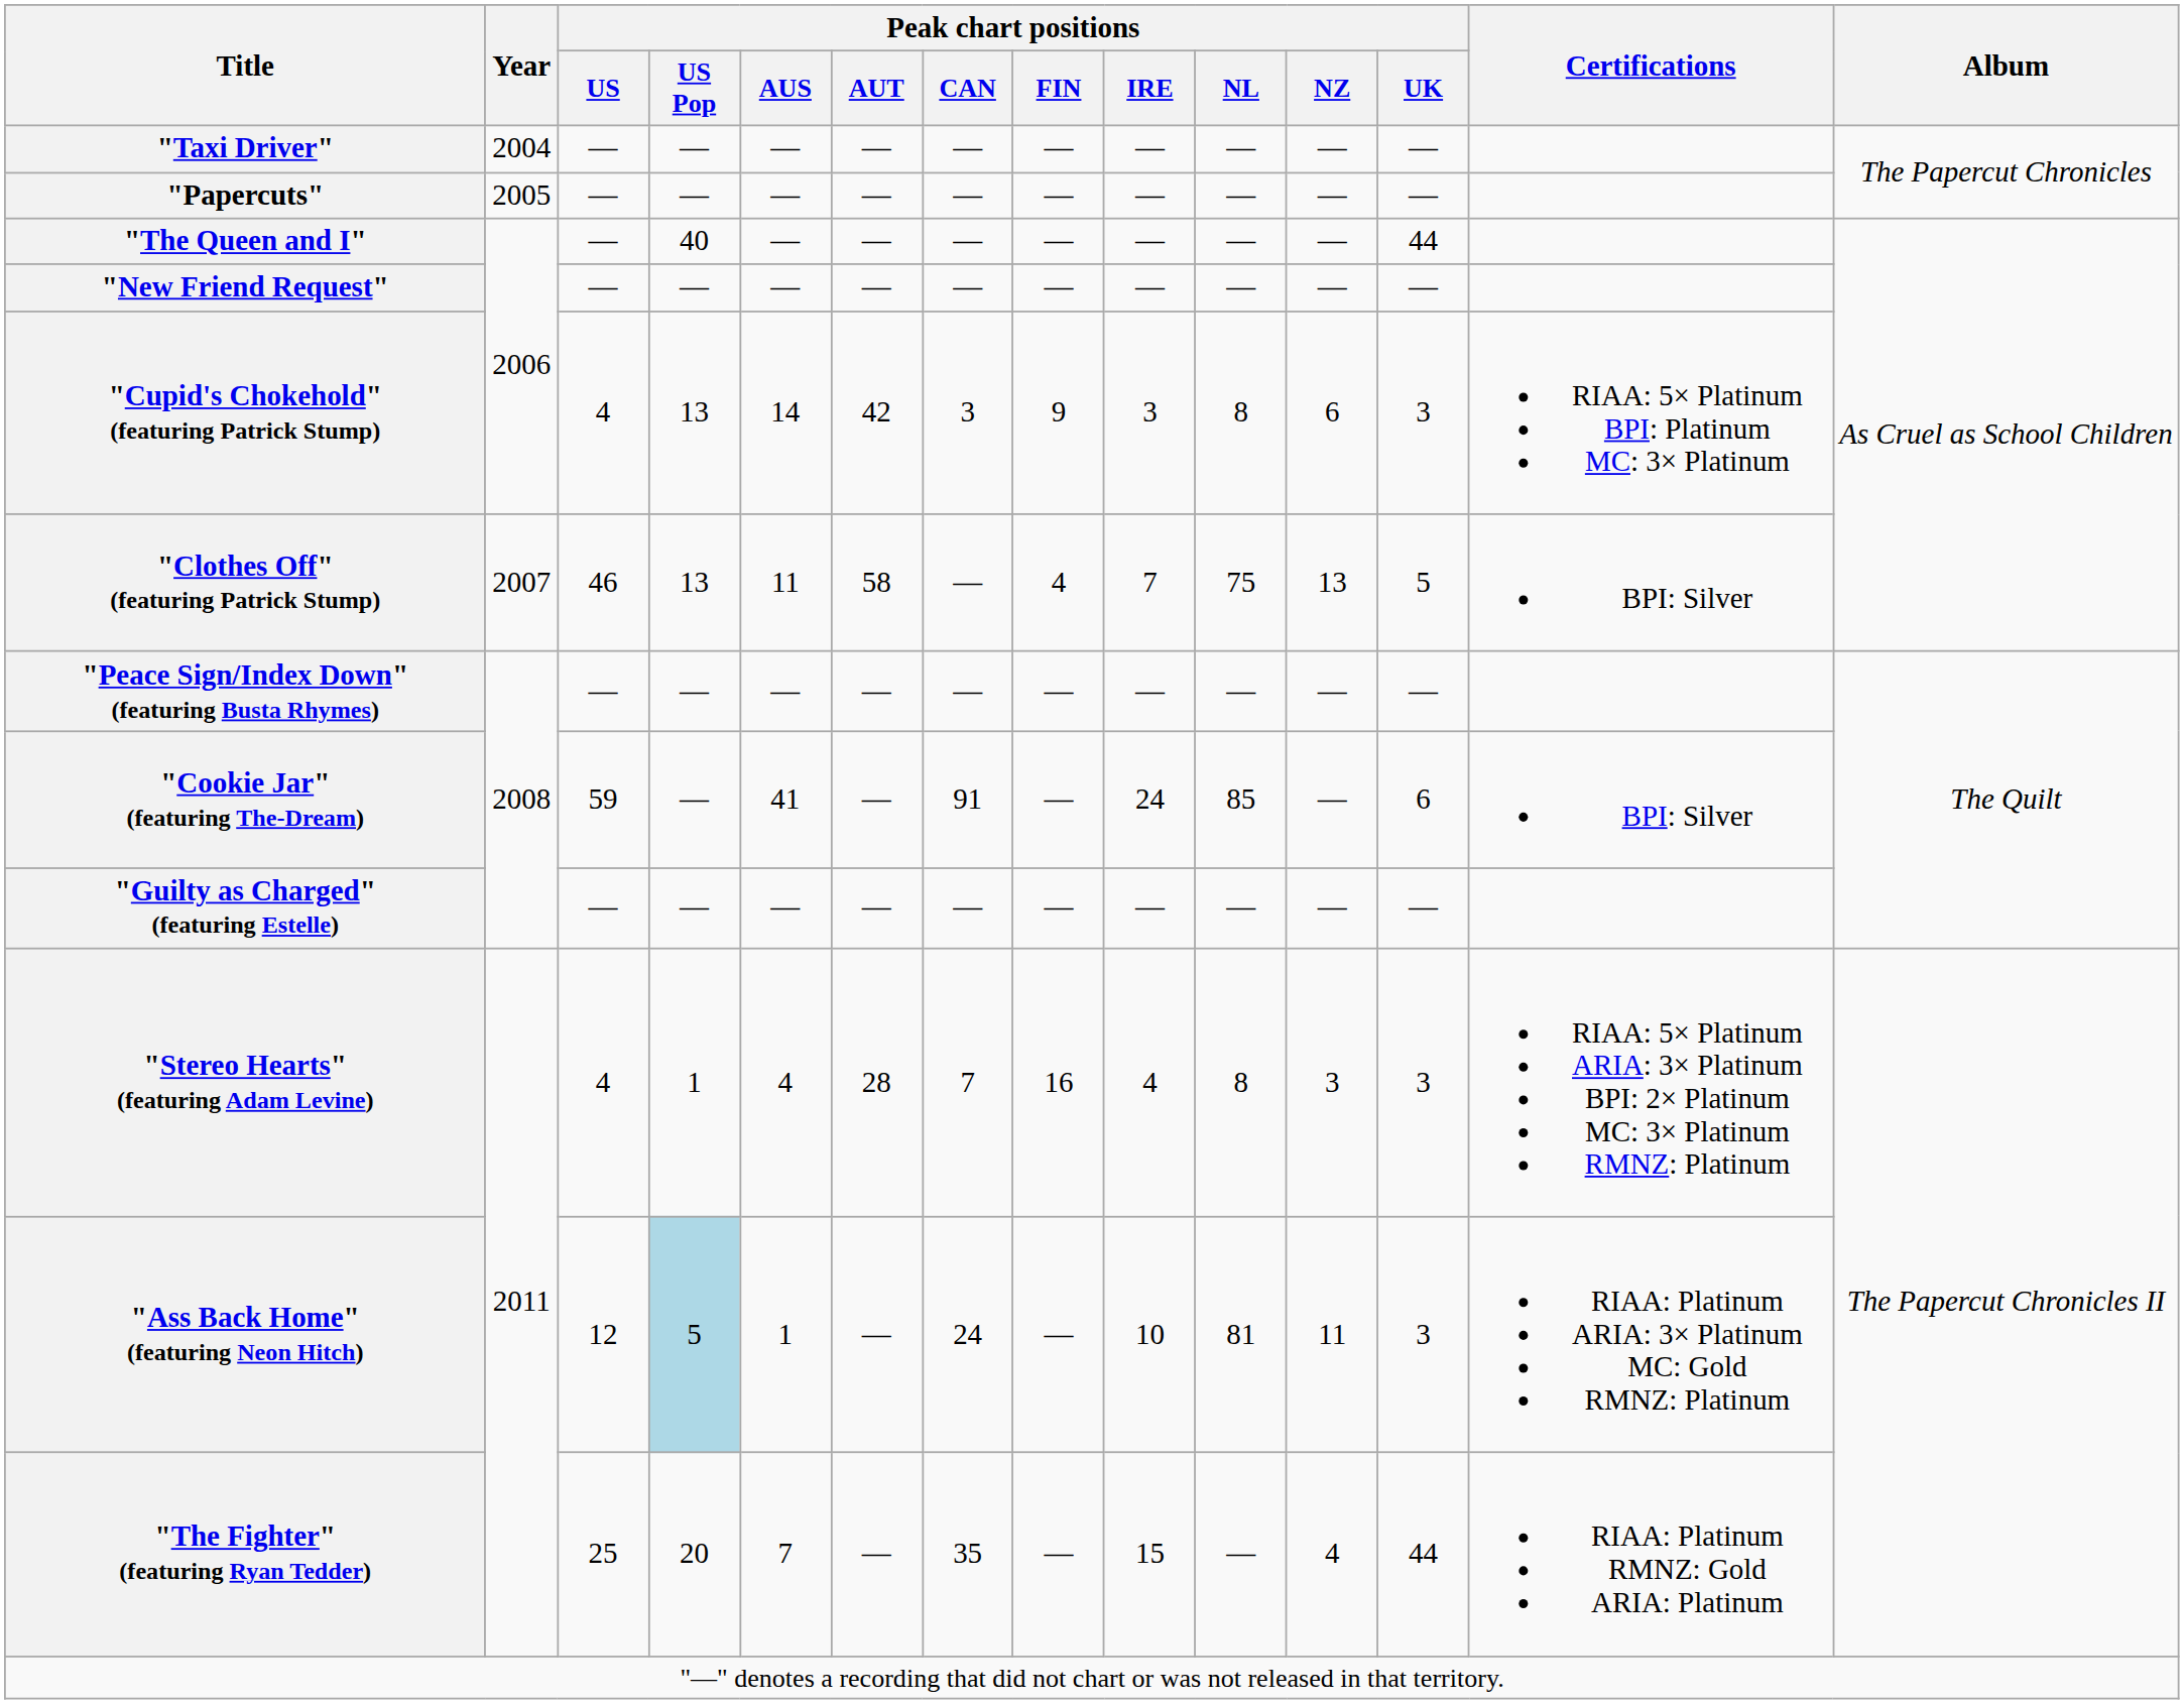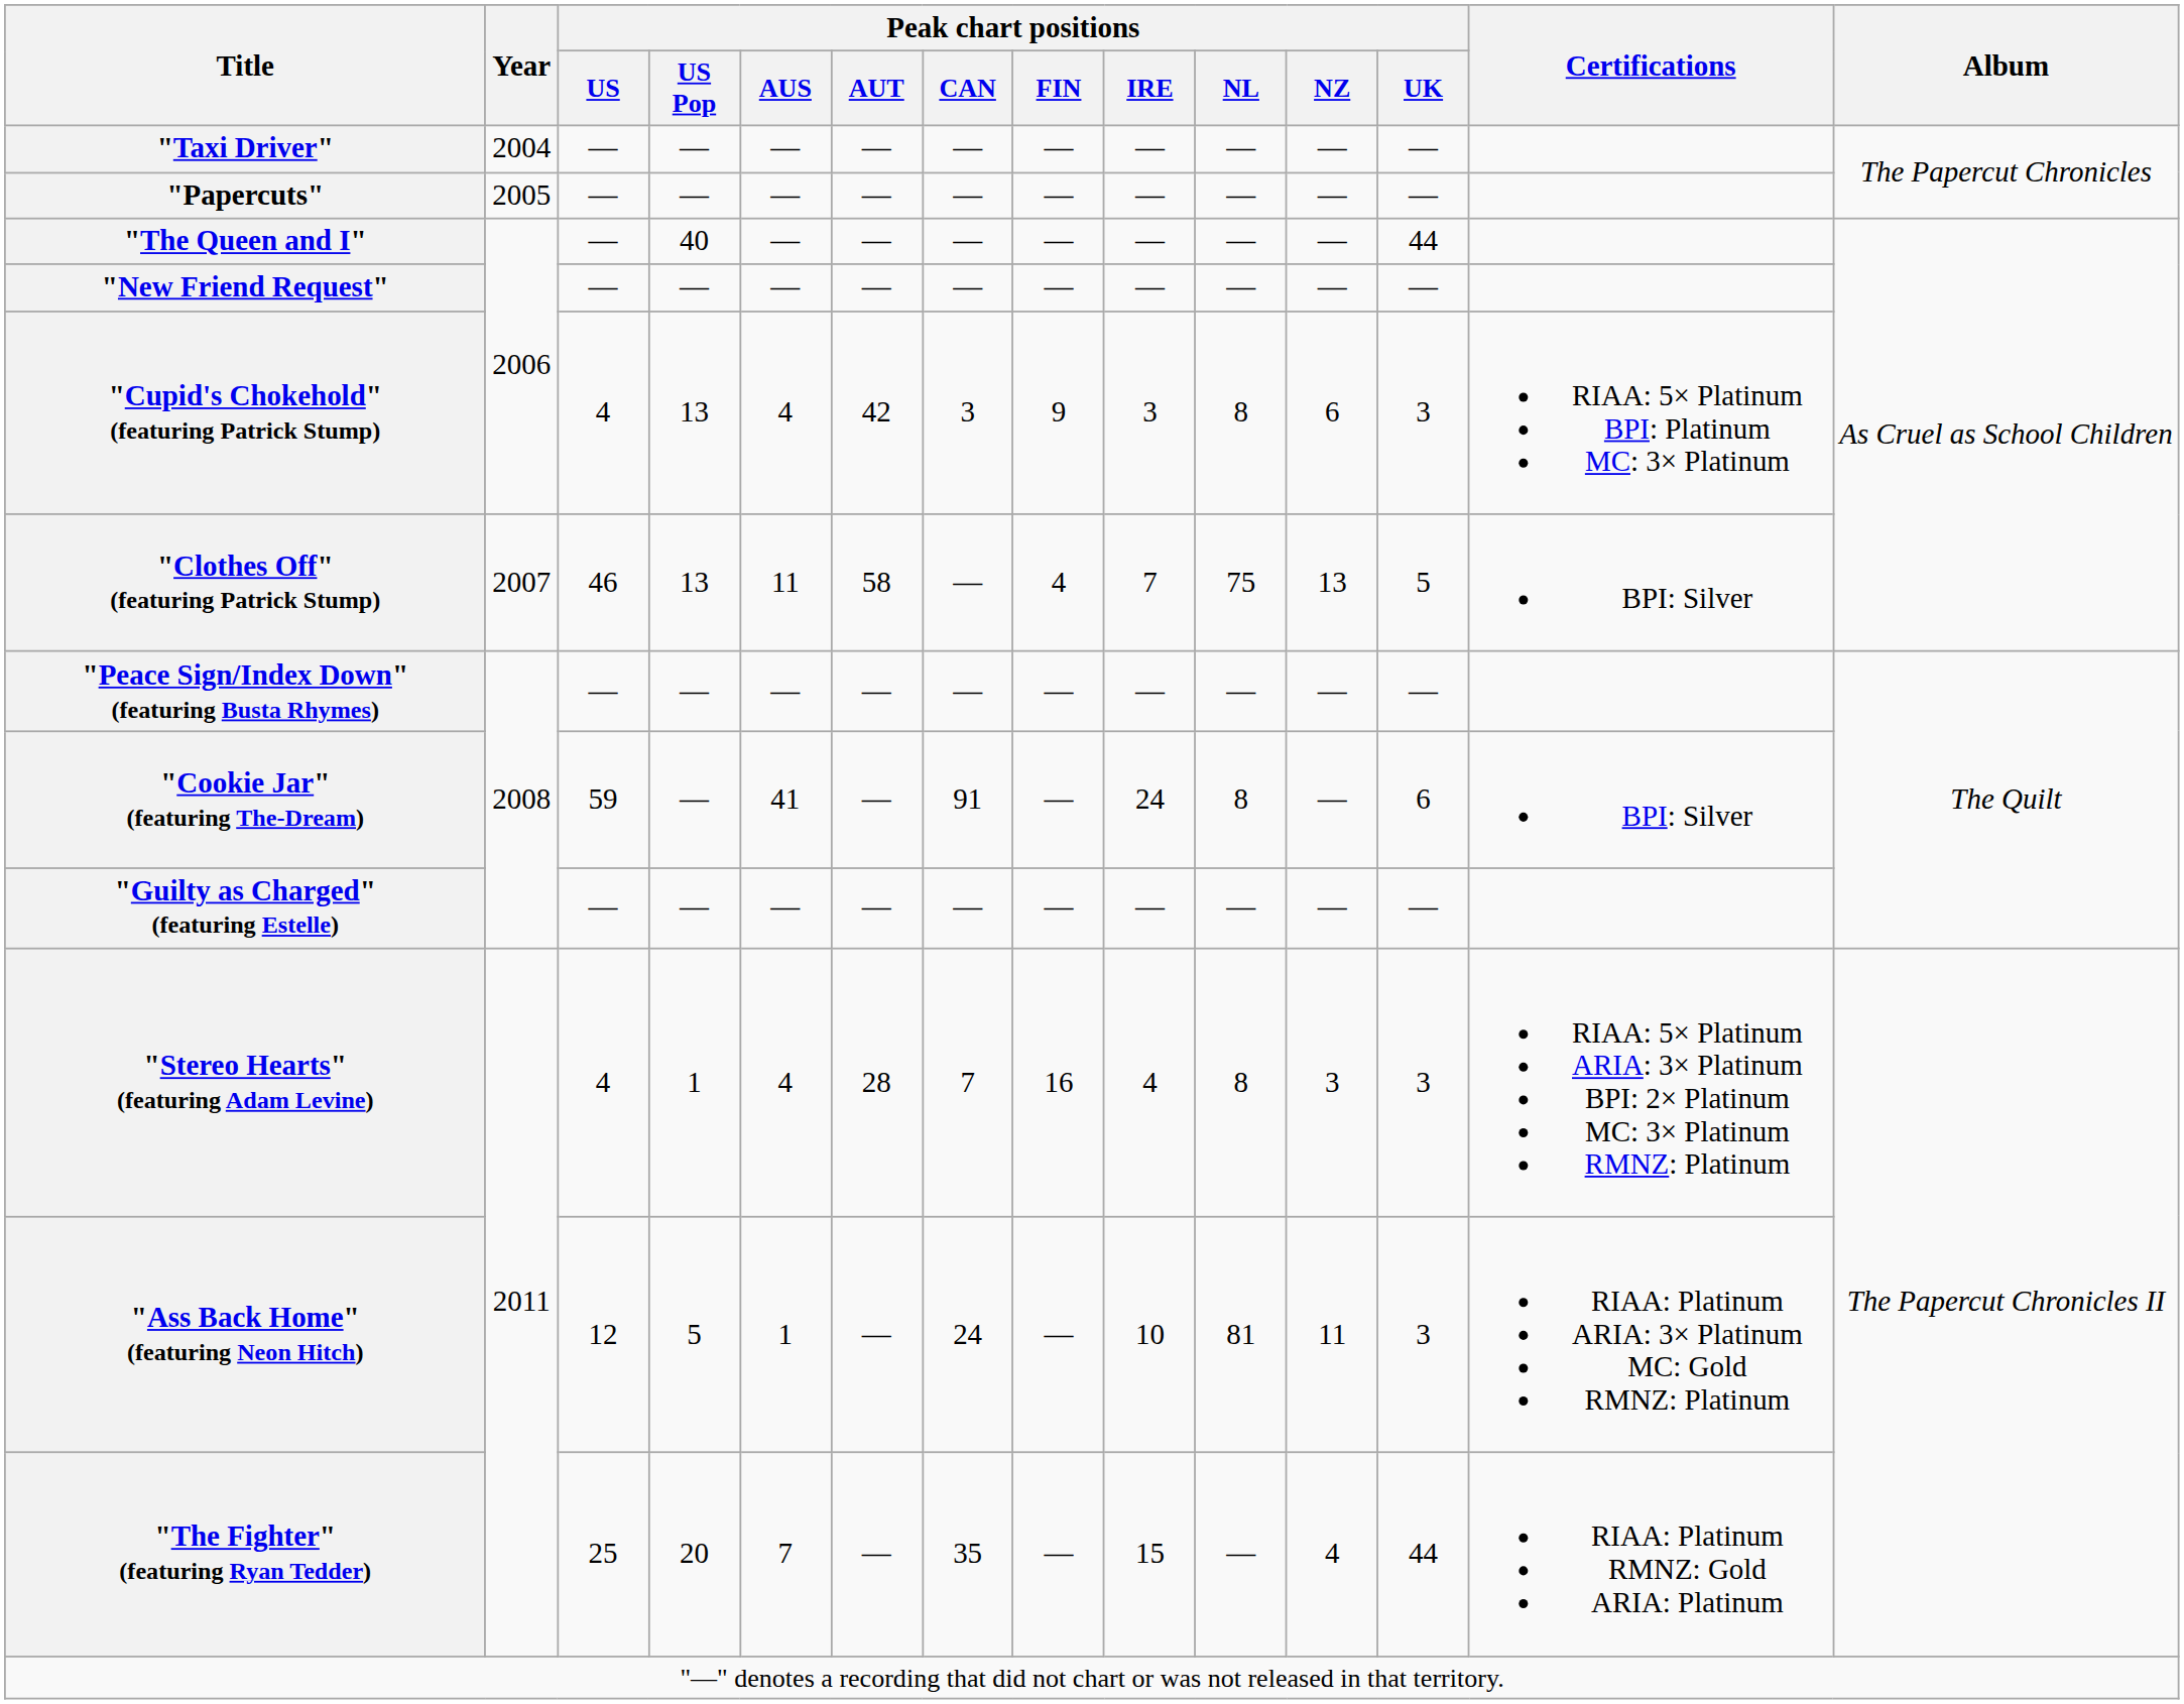 <table class="wikitable plainrowheaders" style="text-align:center;">
 <tr>
 <th scope="col" rowspan="2" style="width:16em;">Title</th>
 <th scope="col" rowspan="2">Year</th>
 <th scope="col" colspan="10">Peak chart positions</th>
 <th scope="col" rowspan="2" style="width:12em;"><a href='#'>Certifications</a></th>
 <th scope="col" rowspan="2">Album</th>
 </tr>
 <tr>
 <th scope="col" style="width:3em;font-size:90%;"><a href='#'>US</a><br></th>
 <th scope="col" style="width:3em;font-size:90%;"><a href='#'>US Pop</a><br></th>
 <th scope="col" style="width:3em;font-size:90%;"><a href='#'>AUS</a><br></th>
 <th scope="col" style="width:3em;font-size:90%;"><a href='#'>AUT</a><br></th>
 <th scope="col" style="width:3em;font-size:90%;"><a href='#'>CAN</a><br></th>
 <th scope="col" style="width:3em;font-size:90%;"><a href='#'>FIN</a><br></th>
 <th scope="col" style="width:3em;font-size:90%;"><a href='#'>IRE</a><br></th>
 <th scope="col" style="width:3em;font-size:90%;"><a href='#'>NL</a><br></th>
 <th scope="col" style="width:3em;font-size:90%;"><a href='#'>NZ</a><br></th>
 <th scope="col" style="width:3em;font-size:90%;"><a href='#'>UK</a><br></th>
 </tr>
 <tr>
 <th scope="row">"<a href='#'>Taxi Driver</a>"</th>
 <td>2004</td>
 <td>—</td>
 <td>—</td>
 <td>—</td>
 <td>—</td>
 <td>—</td>
 <td>—</td>
 <td>—</td>
 <td>—</td>
 <td>—</td>
 <td>—</td>
 <td></td>
 <td rowspan="2"><em>The Papercut Chronicles</em></td>
 </tr>
 <tr>
 <th scope="row">"Papercuts"</th>
 <td>2005</td>
 <td>—</td>
 <td>—</td>
 <td>—</td>
 <td>—</td>
 <td>—</td>
 <td>—</td>
 <td>—</td>
 <td>—</td>
 <td>—</td>
 <td>—</td>
 <td></td>
 </tr>
 <tr>
 <th scope="row">"<a href='#'>The Queen and I</a>"</th>
 <td rowspan="3">2006</td>
 <td>—</td>
 <td>40</td>
 <td>—</td>
 <td>—</td>
 <td>—</td>
 <td>—</td>
 <td>—</td>
 <td>—</td>
 <td>—</td>
 <td>44</td>
 <td></td>
 <td rowspan="4"><em>As Cruel as School Children</em></td>
 </tr>
 <tr>
 <th scope="row">"<a href='#'>New Friend Request</a>"</th>
 <td>—</td>
 <td>—</td>
 <td>—</td>
 <td>—</td>
 <td>—</td>
 <td>—</td>
 <td>—</td>
 <td>—</td>
 <td>—</td>
 <td>—</td>
 <td></td>
 </tr>
 <tr>
 <th scope="row">"<a href='#'>Cupid's Chokehold</a>"<br><small>(featuring Patrick Stump)</small></th>
 <td>4</td>
 <td>13</td>
-<td>14</td>
+<td>4</td>
 <td>42</td>
 <td>3</td>
 <td>9</td>
 <td>3</td>
 <td>8</td>
 <td>6</td>
 <td>3</td>
 <td><br><ul><li>RIAA: 5× Platinum</li><li><a href='#'>BPI</a>: Platinum</li><li><a href='#'>MC</a>: 3× Platinum</li></ul></td>
 </tr>
 <tr>
 <th scope="row">"<a href='#'>Clothes Off</a>"<br><small>(featuring Patrick Stump)</small></th>
 <td>2007</td>
 <td>46</td>
 <td>13</td>
 <td>11</td>
 <td>58</td>
 <td>—</td>
 <td>4</td>
 <td>7</td>
 <td>75</td>
 <td>13</td>
 <td>5</td>
 <td><br><ul><li>BPI: Silver</li></ul></td>
 </tr>
 <tr>
 <th scope="row">"<a href='#'>Peace Sign/Index Down</a>"<br><small>(featuring <a href='#'>Busta Rhymes</a>)</small></th>
 <td rowspan="3">2008</td>
 <td>—</td>
 <td>—</td>
 <td>—</td>
 <td>—</td>
 <td>—</td>
 <td>—</td>
 <td>—</td>
 <td>—</td>
 <td>—</td>
 <td>—</td>
 <td></td>
 <td rowspan="3"><em>The Quilt</em></td>
 </tr>
 <tr>
 <th scope="row">"<a href='#'>Cookie Jar</a>"<br><small>(featuring <a href='#'>The-Dream</a>)</small></th>
 <td>59</td>
 <td>—</td>
 <td>41</td>
 <td>—</td>
 <td>91</td>
 <td>—</td>
 <td>24</td>
-<td>85</td>
+<td>8</td>
 <td>—</td>
 <td>6</td>
 <td><br><ul><li><a href='#'>BPI</a>: Silver</li></ul></td>
 </tr>
 <tr>
 <th scope="row">"<a href='#'>Guilty as Charged</a>"<br><small>(featuring <a href='#'>Estelle</a>)</small></th>
 <td>—</td>
 <td>—</td>
 <td>—</td>
 <td>—</td>
 <td>—</td>
 <td>—</td>
 <td>—</td>
 <td>—</td>
 <td>—</td>
 <td>—</td>
 <td></td>
 </tr>
 <tr>
 <th scope="row">"<a href='#'>Stereo Hearts</a>"<br><small>(featuring <a href='#'>Adam Levine</a>)</small></th>
 <td rowspan="3">2011</td>
 <td>4</td>
 <td>1</td>
 <td>4</td>
 <td>28</td>
 <td>7</td>
 <td>16</td>
 <td>4</td>
 <td>8</td>
 <td>3</td>
 <td>3</td>
 <td><br><ul><li>RIAA: 5× Platinum</li><li><a href='#'>ARIA</a>: 3× Platinum</li><li>BPI: 2× Platinum</li><li>MC: 3× Platinum</li><li><a href='#'>RMNZ</a>: Platinum</li></ul></td>
 <td rowspan="3"><em>The Papercut Chronicles II</em></td>
 </tr>
 <tr>
 <th scope="row">"<a href='#'>Ass Back Home</a>"<br><small>(featuring <a href='#'>Neon Hitch</a>)</small></th>
 <td>12</td>
-<td style="background: lightblue;">5</td>
+<td>5</td>
 <td>1</td>
 <td>—</td>
 <td>24</td>
 <td>—</td>
 <td>10</td>
 <td>81</td>
 <td>11</td>
 <td>3</td>
 <td><br><ul><li>RIAA: Platinum</li><li>ARIA: 3× Platinum</li><li>MC: Gold</li><li>RMNZ: Platinum</li></ul></td>
 </tr>
 <tr>
 <th scope="row">"<a href='#'>The Fighter</a>"<br><small>(featuring <a href='#'>Ryan Tedder</a>)</small></th>
 <td>25</td>
 <td>20</td>
 <td>7</td>
 <td>—</td>
 <td>35</td>
 <td>—</td>
 <td>15</td>
 <td>—</td>
 <td>4</td>
 <td>44</td>
 <td><br><ul><li>RIAA: Platinum</li><li>RMNZ: Gold</li><li>ARIA: Platinum</li></ul></td>
 </tr>
 <tr>
 <td colspan="14" style="font-size:90%">"—" denotes a recording that did not chart or was not released in that territory.</td>
 </tr>
 </table>
